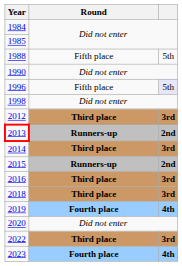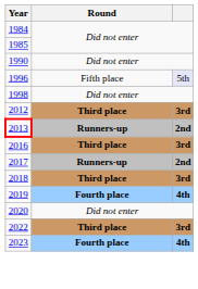 <table class="wikitable" style="text-align: center; font-size:90%">
 <tr>
 <th>Year</th>
 <th style="width:200px">Round</th>
 <th></th>
 </tr>
 <tr>
 <td><a href='#'>1984</a></td>
 <td colspan="2" rowspan="2"><em>Did not enter</em></td>
 </tr>
 <tr>
 <td><a href='#'>1985</a></td>
-</tr>
-<tr>
-<td><a href='#'>1988</a></td>
-<td>Fifth place</td>
-<td>5th</td>
 </tr>
 <tr>
 <td><a href='#'>1990</a></td>
 <td colspan="2"><em>Did not enter</em></td>
 </tr>
 <tr>
 <td><a href='#'>1996</a></td>
 <td>Fifth place</td>
 <td style="background: lavender;">5th</td>
 </tr>
 <tr>
 <td><a href='#'>1998</a></td>
 <td colspan="2"><em>Did not enter</em></td>
 </tr>
 <tr>
 <td><a href='#'>2012</a></td>
 <td bgcolor="cc9966"><strong>Third place</strong></td>
 <td bgcolor="cc9966"><strong>3rd</strong></td>
 </tr>
 <tr>
 <td style="border: 3px solid red"><a href='#'>2013</a></td>
 <td bgcolor=Silver><strong>Runners-up</strong></td>
 <td bgcolor=Silver><strong>2nd</strong></td>
 </tr>
 <tr>
-<td><a href='#'>2014</a></td>
+<td><a href='#'>2016</a></td>
 <td bgcolor="cc9966"><strong>Third place</strong></td>
 <td bgcolor="cc9966"><strong>3rd</strong></td>
 </tr>
 <tr>
-<td><a href='#'>2015</a></td>
+<td><a href='#'>2017</a></td>
 <td bgcolor=Silver><strong>Runners-up</strong></td>
 <td bgcolor=Silver><strong>2nd</strong></td>
-</tr>
-<tr>
-<td><a href='#'>2016</a></td>
-<td bgcolor="cc9966"><strong>Third place</strong></td>
-<td bgcolor="cc9966"><strong>3rd</strong></td>
 </tr>
 <tr>
 <td><a href='#'>2018</a></td>
 <td bgcolor="cc9966"><strong>Third place</strong></td>
 <td bgcolor="cc9966"><strong>3rd</strong></td>
 </tr>
 <tr>
 <td><a href='#'>2019</a></td>
 <td bgcolor="9acdff"><strong>Fourth place</strong></td>
 <td bgcolor="9acdff"><strong>4th</strong></td>
 </tr>
 <tr>
 <td><a href='#'>2020</a></td>
 <td colspan="2"><em>Did not enter</em></td>
 </tr>
 <tr>
 <td><a href='#'>2022</a></td>
 <td bgcolor="cc9966"><strong>Third place</strong></td>
 <td bgcolor="cc9966"><strong>3rd</strong></td>
 </tr>
 <tr>
 <td><a href='#'>2023</a></td>
 <td bgcolor="9acdff"><strong>Fourth place</strong></td>
 <td bgcolor="9acdff"><strong>4th</strong></td>
 </tr>
 </table>
